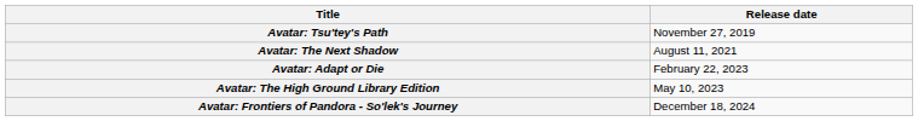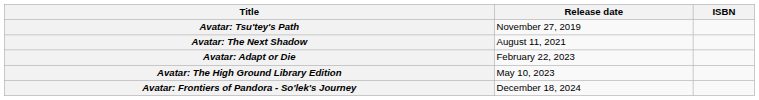 <table class="wikitable plainrowheaders" style="text-align: left; width:99%;">
 <tr>
 <th scope="col">Title</th>
 <th scope="col">Release date</th>
+<th scope="col">ISBN</th>
 </tr>
 <tr>
 <th scope="row"><em>Avatar: Tsu'tey's Path</em></th>
 <td>November 27, 2019</td>
+<td></td>
 </tr>
 <tr>
 <th scope="row"><em>Avatar: The Next Shadow</em></th>
 <td>August 11, 2021</td>
+<td></td>
 </tr>
 <tr>
 <th scope="row"><em>Avatar: Adapt or Die</em></th>
 <td>February 22, 2023</td>
+<td></td>
 </tr>
 <tr>
 <th scope="row"><em>Avatar: The High Ground Library Edition</em></th>
 <td>May 10, 2023</td>
+<td></td>
 </tr>
 <tr>
 <th scope="row"><em>Avatar: Frontiers of Pandora - So'lek's Journey</em></th>
 <td>December 18, 2024</td>
+<td></td>
 </tr>
 </table>
